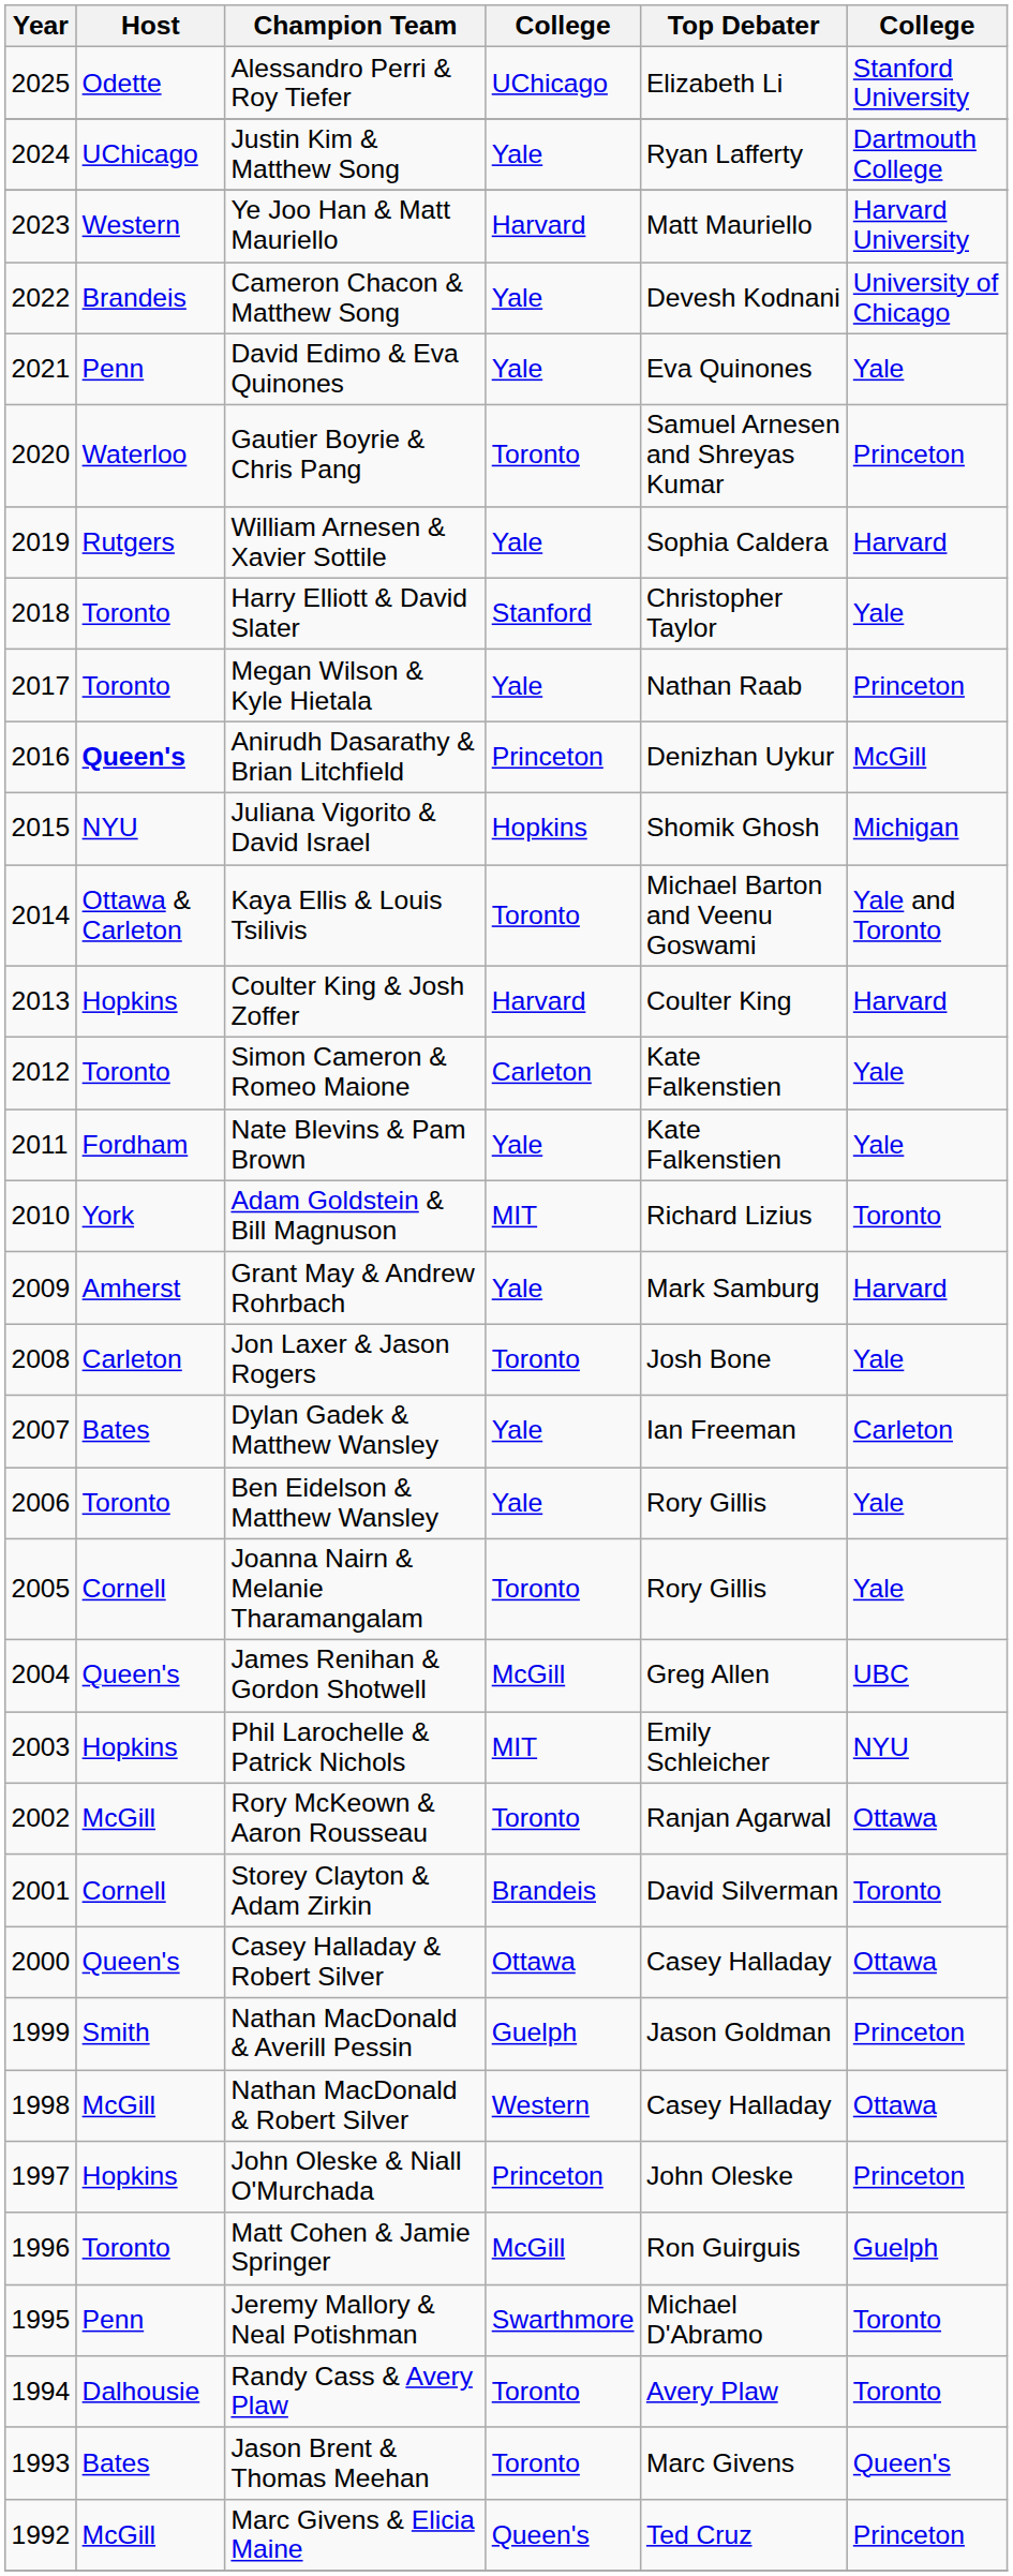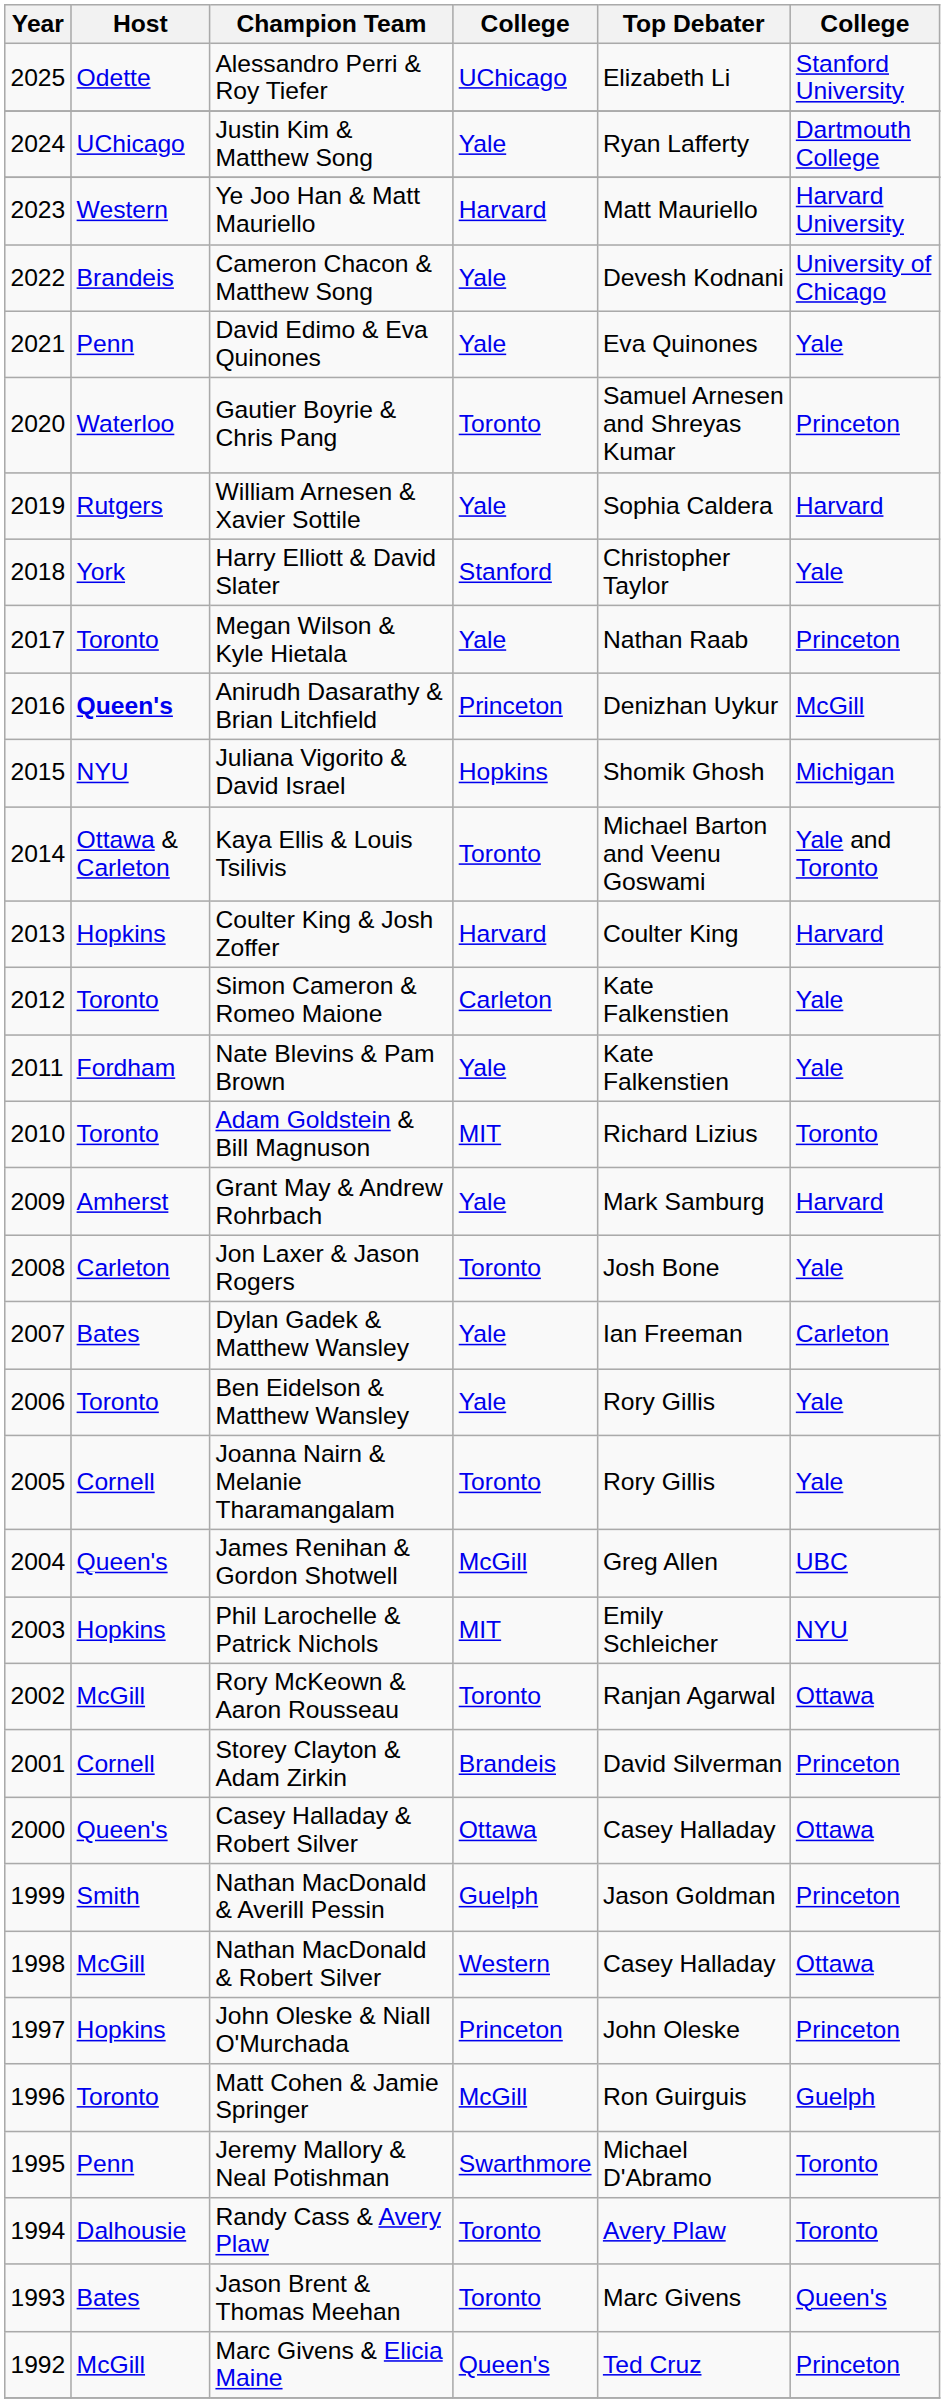 <table class="wikitable sortable">
 <tr>
 <th>Year</th>
 <th>Host</th>
 <th>Champion Team</th>
 <th>College</th>
 <th>Top Debater</th>
 <th>College</th>
 </tr>
 <tr>
 <td>2025</td>
 <td> <a href='#'>Odette</a></td>
 <td>Alessandro Perri & Roy Tiefer</td>
 <td> <a href='#'>UChicago</a></td>
 <td>Elizabeth Li</td>
 <td> <a href='#'>Stanford University</a></td>
 </tr>
 <tr>
 </tr>
 <tr>
 <td>2024</td>
 <td> <a href='#'>UChicago</a></td>
 <td>Justin Kim & Matthew Song</td>
 <td> <a href='#'>Yale</a></td>
 <td>Ryan Lafferty</td>
 <td> <a href='#'>Dartmouth College</a></td>
 </tr>
 <tr>
 </tr>
 <tr>
 <td>2023</td>
 <td> <a href='#'>Western</a></td>
 <td>Ye Joo Han & Matt Mauriello</td>
 <td> <a href='#'>Harvard</a></td>
 <td>Matt Mauriello</td>
 <td> <a href='#'>Harvard University</a></td>
 </tr>
 <tr>
 <td>2022</td>
 <td> <a href='#'>Brandeis</a></td>
 <td>Cameron Chacon & Matthew Song</td>
 <td> <a href='#'>Yale</a></td>
 <td>Devesh Kodnani</td>
 <td> <a href='#'>University of Chicago</a></td>
 </tr>
 <tr>
 <td>2021</td>
 <td> <a href='#'>Penn</a></td>
 <td>David Edimo & Eva Quinones</td>
 <td> <a href='#'>Yale</a></td>
 <td>Eva Quinones</td>
 <td> <a href='#'>Yale</a></td>
 </tr>
 <tr>
 <td>2020</td>
 <td> <a href='#'>Waterloo</a></td>
 <td>Gautier Boyrie & Chris Pang</td>
 <td> <a href='#'>Toronto</a></td>
 <td>Samuel Arnesen and Shreyas Kumar</td>
 <td> <a href='#'>Princeton</a></td>
 </tr>
 <tr>
 <td>2019</td>
 <td> <a href='#'>Rutgers</a></td>
 <td>William Arnesen & Xavier Sottile</td>
 <td> <a href='#'>Yale</a></td>
 <td>Sophia Caldera</td>
 <td> <a href='#'>Harvard</a></td>
 </tr>
 <tr>
 <td>2018</td>
-<td> <a href='#'>Toronto</a></td>
+<td> <a href='#'>York</a></td>
 <td>Harry Elliott & David Slater</td>
 <td> <a href='#'>Stanford</a></td>
 <td>Christopher Taylor</td>
 <td> <a href='#'>Yale</a></td>
 </tr>
 <tr>
 <td>2017</td>
 <td> <a href='#'>Toronto</a></td>
 <td>Megan Wilson & Kyle Hietala</td>
 <td> <a href='#'>Yale</a></td>
 <td>Nathan Raab</td>
 <td> <a href='#'>Princeton</a></td>
 </tr>
 <tr>
 <td>2016</td>
 <td><strong> <a href='#'>Queen's</a></strong></td>
 <td>Anirudh Dasarathy & Brian Litchfield</td>
 <td> <a href='#'>Princeton</a></td>
 <td>Denizhan Uykur</td>
 <td> <a href='#'>McGill</a></td>
 </tr>
 <tr>
 <td>2015</td>
 <td> <a href='#'>NYU</a></td>
 <td>Juliana Vigorito & David Israel</td>
 <td> <a href='#'>Hopkins</a></td>
 <td>Shomik Ghosh</td>
 <td> <a href='#'>Michigan</a></td>
 </tr>
 <tr>
 <td>2014</td>
 <td> <a href='#'>Ottawa</a> & <a href='#'>Carleton</a></td>
 <td>Kaya Ellis & Louis Tsilivis</td>
 <td> <a href='#'>Toronto</a></td>
 <td>Michael Barton and Veenu Goswami</td>
 <td> <a href='#'>Yale</a> and  <a href='#'>Toronto</a></td>
 </tr>
 <tr>
 <td>2013</td>
 <td> <a href='#'>Hopkins</a></td>
 <td>Coulter King & Josh Zoffer</td>
 <td> <a href='#'>Harvard</a></td>
 <td>Coulter King</td>
 <td> <a href='#'>Harvard</a></td>
 </tr>
 <tr>
 <td>2012</td>
 <td> <a href='#'>Toronto</a></td>
 <td>Simon Cameron & Romeo Maione</td>
 <td> <a href='#'>Carleton</a></td>
 <td>Kate Falkenstien</td>
 <td> <a href='#'>Yale</a></td>
 </tr>
 <tr>
 <td>2011</td>
 <td> <a href='#'>Fordham</a></td>
 <td>Nate Blevins & Pam Brown</td>
 <td> <a href='#'>Yale</a></td>
 <td>Kate Falkenstien</td>
 <td> <a href='#'>Yale</a></td>
 </tr>
 <tr>
 <td>2010</td>
-<td> <a href='#'>York</a></td>
+<td> <a href='#'>Toronto</a></td>
 <td><a href='#'>Adam Goldstein</a> & Bill Magnuson</td>
 <td> <a href='#'>MIT</a></td>
 <td>Richard Lizius</td>
 <td> <a href='#'>Toronto</a></td>
 </tr>
 <tr>
 <td>2009</td>
 <td> <a href='#'>Amherst</a></td>
 <td>Grant May & Andrew Rohrbach</td>
 <td> <a href='#'>Yale</a></td>
 <td>Mark Samburg</td>
 <td> <a href='#'>Harvard</a></td>
 </tr>
 <tr>
 <td>2008</td>
 <td> <a href='#'>Carleton</a></td>
 <td>Jon Laxer & Jason Rogers</td>
 <td> <a href='#'>Toronto</a></td>
 <td>Josh Bone</td>
 <td> <a href='#'>Yale</a></td>
 </tr>
 <tr>
 <td>2007</td>
 <td> <a href='#'>Bates</a></td>
 <td>Dylan Gadek & Matthew Wansley</td>
 <td> <a href='#'>Yale</a></td>
 <td>Ian Freeman</td>
 <td> <a href='#'>Carleton</a></td>
 </tr>
 <tr>
 <td>2006</td>
 <td> <a href='#'>Toronto</a></td>
 <td>Ben Eidelson & Matthew Wansley</td>
 <td> <a href='#'>Yale</a></td>
 <td>Rory Gillis</td>
 <td> <a href='#'>Yale</a></td>
 </tr>
 <tr>
 <td>2005</td>
 <td> <a href='#'>Cornell</a></td>
 <td>Joanna Nairn & Melanie Tharamangalam</td>
 <td> <a href='#'>Toronto</a></td>
 <td>Rory Gillis</td>
 <td> <a href='#'>Yale</a></td>
 </tr>
 <tr>
 <td>2004</td>
 <td> <a href='#'>Queen's</a></td>
 <td>James Renihan & Gordon Shotwell</td>
 <td> <a href='#'>McGill</a></td>
 <td>Greg Allen</td>
 <td> <a href='#'>UBC</a></td>
 </tr>
 <tr>
 <td>2003</td>
 <td> <a href='#'>Hopkins</a></td>
 <td>Phil Larochelle & Patrick Nichols</td>
 <td> <a href='#'>MIT</a></td>
 <td>Emily Schleicher</td>
 <td> <a href='#'>NYU</a></td>
 </tr>
 <tr>
 <td>2002</td>
 <td> <a href='#'>McGill</a></td>
 <td>Rory McKeown & Aaron Rousseau</td>
 <td> <a href='#'>Toronto</a></td>
 <td>Ranjan Agarwal</td>
 <td> <a href='#'>Ottawa</a></td>
 </tr>
 <tr>
 <td>2001</td>
 <td> <a href='#'>Cornell</a></td>
 <td>Storey Clayton & Adam Zirkin</td>
 <td> <a href='#'>Brandeis</a></td>
 <td>David Silverman</td>
-<td> <a href='#'>Toronto</a></td>
+<td> <a href='#'>Princeton</a></td>
 </tr>
 <tr>
 <td>2000</td>
 <td> <a href='#'>Queen's</a></td>
 <td>Casey Halladay & Robert Silver</td>
 <td> <a href='#'>Ottawa</a></td>
 <td>Casey Halladay</td>
 <td> <a href='#'>Ottawa</a></td>
 </tr>
 <tr>
 <td>1999</td>
 <td> <a href='#'>Smith</a></td>
 <td>Nathan MacDonald & Averill Pessin</td>
 <td> <a href='#'>Guelph</a></td>
 <td>Jason Goldman</td>
 <td> <a href='#'>Princeton</a></td>
 </tr>
 <tr>
 <td>1998</td>
 <td> <a href='#'>McGill</a></td>
 <td>Nathan MacDonald & Robert Silver</td>
 <td> <a href='#'>Western</a></td>
 <td>Casey Halladay</td>
 <td> <a href='#'>Ottawa</a></td>
 </tr>
 <tr>
 <td>1997</td>
 <td> <a href='#'>Hopkins</a></td>
 <td>John Oleske & Niall O'Murchada</td>
 <td> <a href='#'>Princeton</a></td>
 <td>John Oleske</td>
 <td> <a href='#'>Princeton</a></td>
 </tr>
 <tr>
 <td>1996</td>
 <td> <a href='#'>Toronto</a></td>
 <td>Matt Cohen & Jamie Springer</td>
 <td> <a href='#'>McGill</a></td>
 <td>Ron Guirguis</td>
 <td> <a href='#'>Guelph</a></td>
 </tr>
 <tr>
 <td>1995</td>
 <td> <a href='#'>Penn</a></td>
 <td>Jeremy Mallory & Neal Potishman</td>
 <td> <a href='#'>Swarthmore</a></td>
 <td>Michael D'Abramo</td>
 <td> <a href='#'>Toronto</a></td>
 </tr>
 <tr>
 <td>1994</td>
 <td> <a href='#'>Dalhousie</a></td>
 <td>Randy Cass & <a href='#'>Avery Plaw</a></td>
 <td> <a href='#'>Toronto</a></td>
 <td><a href='#'>Avery Plaw</a></td>
 <td> <a href='#'>Toronto</a></td>
 </tr>
 <tr>
 <td>1993</td>
 <td> <a href='#'>Bates</a></td>
 <td>Jason Brent & Thomas Meehan</td>
 <td> <a href='#'>Toronto</a></td>
 <td>Marc Givens</td>
 <td> <a href='#'>Queen's</a></td>
 </tr>
 <tr>
 <td>1992</td>
 <td> <a href='#'>McGill</a></td>
 <td>Marc Givens & <a href='#'>Elicia Maine</a></td>
 <td> <a href='#'>Queen's</a></td>
 <td><a href='#'>Ted Cruz</a></td>
 <td> <a href='#'>Princeton</a></td>
 </tr>
 <tr>
 </tr>
 </table>
